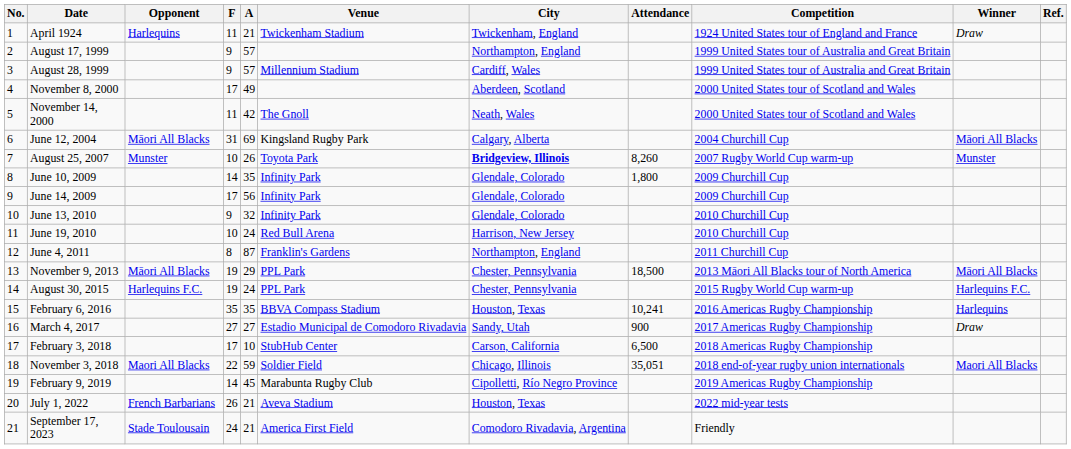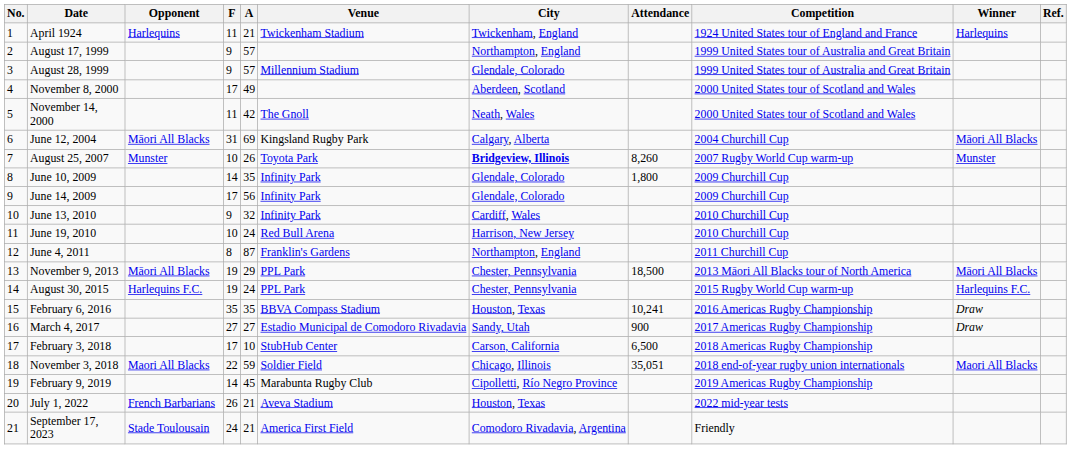 <table class="wikitable sortable">
 <tr>
 <th>No.</th>
 <th width="125">Date</th>
 <th width="125">Opponent</th>
 <th>F</th>
 <th>A</th>
 <th>Venue</th>
 <th>City</th>
 <th>Attendance</th>
 <th>Competition</th>
 <th>Winner</th>
 <th>Ref.</th>
 </tr>
 <tr>
 <td>1</td>
 <td>April 1924</td>
 <td> <a href='#'>Harlequins</a></td>
 <td>11</td>
 <td>21</td>
 <td><a href='#'>Twickenham Stadium</a></td>
 <td><a href='#'>Twickenham</a>, <a href='#'>England</a></td>
 <td></td>
 <td><a href='#'>1924 United States tour of England and France</a></td>
-<td><em>Draw</em></td>
+<td> <a href='#'>Harlequins</a></td>
 <td></td>
 </tr>
 <tr>
 <td>2</td>
 <td>August 17, 1999</td>
 <td></td>
 <td>9</td>
 <td>57</td>
 <td></td>
 <td><a href='#'>Northampton</a>, <a href='#'>England</a></td>
 <td></td>
 <td><a href='#'>1999 United States tour of Australia and Great Britain</a></td>
 <td></td>
 <td></td>
 </tr>
 <tr>
 <td>3</td>
 <td>August 28, 1999</td>
 <td></td>
 <td>9</td>
 <td>57</td>
 <td><a href='#'>Millennium Stadium</a></td>
-<td><a href='#'>Cardiff</a>, <a href='#'>Wales</a></td>
+<td><a href='#'>Glendale, Colorado</a></td>
 <td></td>
 <td><a href='#'>1999 United States tour of Australia and Great Britain</a></td>
 <td></td>
 <td></td>
 </tr>
 <tr>
 <td>4</td>
 <td>November 8, 2000</td>
 <td></td>
 <td>17</td>
 <td>49</td>
 <td></td>
 <td><a href='#'>Aberdeen</a>, <a href='#'>Scotland</a></td>
 <td></td>
 <td><a href='#'>2000 United States tour of Scotland and Wales</a></td>
 <td></td>
 <td></td>
 </tr>
 <tr>
 <td>5</td>
 <td>November 14, 2000</td>
 <td></td>
 <td>11</td>
 <td>42</td>
 <td><a href='#'>The Gnoll</a></td>
 <td><a href='#'>Neath</a>, <a href='#'>Wales</a></td>
 <td></td>
 <td><a href='#'>2000 United States tour of Scotland and Wales</a></td>
 <td></td>
 <td></td>
 </tr>
 <tr>
 <td>6</td>
 <td>June 12, 2004</td>
 <td> <a href='#'>Māori All Blacks</a></td>
 <td>31</td>
 <td>69</td>
 <td>Kingsland Rugby Park</td>
 <td><a href='#'>Calgary</a>, <a href='#'>Alberta</a></td>
 <td></td>
 <td><a href='#'>2004 Churchill Cup</a></td>
 <td> <a href='#'>Māori All Blacks</a></td>
 <td></td>
 </tr>
 <tr>
 <td>7</td>
 <td>August 25, 2007</td>
 <td> <a href='#'>Munster</a></td>
 <td>10</td>
 <td>26</td>
 <td><a href='#'>Toyota Park</a></td>
 <td><strong><a href='#'>Bridgeview, Illinois</a></strong></td>
 <td>8,260</td>
 <td><a href='#'>2007 Rugby World Cup warm-up</a></td>
 <td> <a href='#'>Munster</a></td>
 <td></td>
 </tr>
 <tr>
 <td>8</td>
 <td>June 10, 2009</td>
 <td></td>
 <td>14</td>
 <td>35</td>
 <td><a href='#'>Infinity Park</a></td>
 <td><a href='#'>Glendale, Colorado</a></td>
 <td>1,800</td>
 <td><a href='#'>2009 Churchill Cup</a></td>
 <td></td>
 <td></td>
 </tr>
 <tr>
 <td>9</td>
 <td>June 14, 2009</td>
 <td></td>
 <td>17</td>
 <td>56</td>
 <td><a href='#'>Infinity Park</a></td>
 <td><a href='#'>Glendale, Colorado</a></td>
 <td></td>
 <td><a href='#'>2009 Churchill Cup</a></td>
 <td></td>
 <td></td>
 </tr>
 <tr>
 <td>10</td>
 <td>June 13, 2010</td>
 <td></td>
 <td>9</td>
 <td>32</td>
 <td><a href='#'>Infinity Park</a></td>
-<td><a href='#'>Glendale, Colorado</a></td>
+<td><a href='#'>Cardiff</a>, <a href='#'>Wales</a></td>
 <td></td>
 <td><a href='#'>2010 Churchill Cup</a></td>
 <td></td>
 <td></td>
 </tr>
 <tr>
 <td>11</td>
 <td>June 19, 2010</td>
 <td></td>
 <td>10</td>
 <td>24</td>
 <td><a href='#'>Red Bull Arena</a></td>
 <td><a href='#'>Harrison, New Jersey</a></td>
 <td></td>
 <td><a href='#'>2010 Churchill Cup</a></td>
 <td></td>
 <td></td>
 </tr>
 <tr>
 <td>12</td>
 <td>June 4, 2011</td>
 <td></td>
 <td>8</td>
 <td>87</td>
 <td><a href='#'>Franklin's Gardens</a></td>
 <td><a href='#'>Northampton</a>, <a href='#'>England</a></td>
 <td></td>
 <td><a href='#'>2011 Churchill Cup</a></td>
 <td></td>
 <td></td>
 </tr>
 <tr>
 <td>13</td>
 <td>November 9, 2013</td>
 <td> <a href='#'>Māori All Blacks</a></td>
 <td>19</td>
 <td>29</td>
 <td><a href='#'>PPL Park</a></td>
 <td><a href='#'>Chester, Pennsylvania</a></td>
 <td>18,500</td>
 <td><a href='#'>2013 Māori All Blacks tour of North America</a></td>
 <td> <a href='#'>Māori All Blacks</a></td>
 <td></td>
 </tr>
 <tr>
 <td>14</td>
 <td>August 30, 2015</td>
 <td> <a href='#'>Harlequins F.C.</a></td>
 <td>19</td>
 <td>24</td>
 <td><a href='#'>PPL Park</a></td>
 <td><a href='#'>Chester, Pennsylvania</a></td>
 <td></td>
 <td><a href='#'>2015 Rugby World Cup warm-up</a></td>
 <td> <a href='#'>Harlequins F.C.</a></td>
 <td></td>
 </tr>
 <tr>
 <td>15</td>
 <td>February 6, 2016</td>
 <td></td>
 <td>35</td>
 <td>35</td>
 <td><a href='#'>BBVA Compass Stadium</a></td>
 <td><a href='#'>Houston</a>, <a href='#'>Texas</a></td>
 <td>10,241</td>
 <td><a href='#'>2016 Americas Rugby Championship</a></td>
-<td> <a href='#'>Harlequins</a></td>
+<td><em>Draw</em></td>
 <td></td>
 </tr>
 <tr>
 <td>16</td>
 <td>March 4, 2017</td>
 <td></td>
 <td>27</td>
 <td>27</td>
 <td><a href='#'>Estadio Municipal de Comodoro Rivadavia</a></td>
 <td><a href='#'>Sandy, Utah</a></td>
 <td>900</td>
 <td><a href='#'>2017 Americas Rugby Championship</a></td>
 <td><em>Draw</em></td>
 <td></td>
 </tr>
 <tr>
 <td>17</td>
 <td>February 3, 2018</td>
 <td></td>
 <td>17</td>
 <td>10</td>
 <td><a href='#'>StubHub Center</a></td>
 <td><a href='#'>Carson, California</a></td>
 <td>6,500</td>
 <td><a href='#'>2018 Americas Rugby Championship</a></td>
 <td></td>
 <td></td>
 </tr>
 <tr>
 <td>18</td>
 <td>November 3, 2018</td>
 <td> <a href='#'>Maori All Blacks</a></td>
 <td>22</td>
 <td>59</td>
 <td><a href='#'>Soldier Field</a></td>
 <td><a href='#'>Chicago</a>, <a href='#'>Illinois</a></td>
 <td>35,051</td>
 <td><a href='#'>2018 end-of-year rugby union internationals</a></td>
 <td> <a href='#'>Maori All Blacks</a></td>
 <td></td>
 </tr>
 <tr>
 <td>19</td>
 <td>February 9, 2019</td>
 <td></td>
 <td>14</td>
 <td>45</td>
 <td>Marabunta Rugby Club</td>
 <td><a href='#'>Cipolletti</a>, <a href='#'>Río Negro Province</a></td>
 <td></td>
 <td><a href='#'>2019 Americas Rugby Championship</a></td>
 <td></td>
 <td></td>
 </tr>
 <tr>
 <td>20</td>
 <td>July 1, 2022</td>
 <td> <a href='#'>French Barbarians</a></td>
 <td>26</td>
 <td>21</td>
 <td><a href='#'>Aveva Stadium</a></td>
 <td><a href='#'>Houston</a>, <a href='#'>Texas</a></td>
 <td></td>
 <td><a href='#'>2022 mid-year tests</a></td>
 <td></td>
 <td></td>
 </tr>
 <tr>
 <td>21</td>
 <td>September 17, 2023</td>
 <td> <a href='#'>Stade Toulousain</a></td>
 <td>24</td>
 <td>21</td>
 <td><a href='#'>America First Field</a></td>
 <td><a href='#'>Comodoro Rivadavia</a>, <a href='#'>Argentina</a></td>
 <td></td>
 <td>Friendly</td>
 <td></td>
 <td></td>
 </tr>
 </table>
